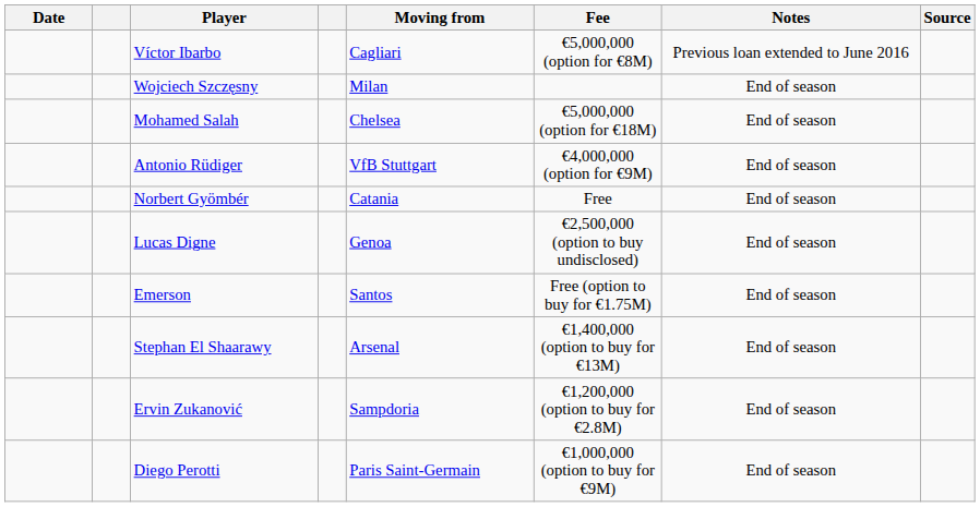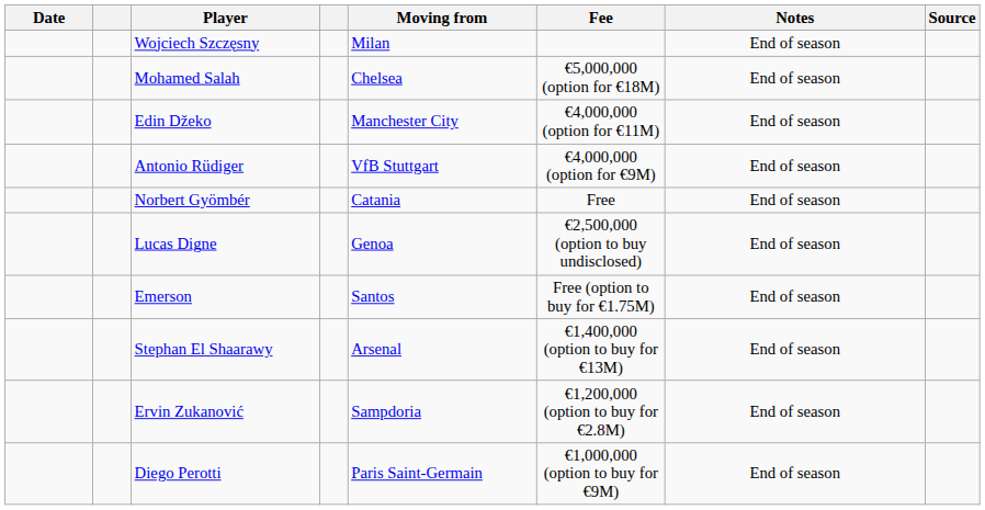 <table class="wikitable sortable">
 <tr>
 <th style="width:80px;">Date</th>
 <th style="width:30px;"></th>
 <th style="width:180px;">Player</th>
 <th style="width:20px;"></th>
 <th style="width:180px;">Moving from</th>
 <th style="width:120px;" class="unsortable">Fee</th>
 <th style="width:250px;" class="unsortable">Notes</th>
 <th style="width:20px;">Source</th>
-</tr>
-<tr>
-<td></td>
-<td align=center></td>
-<td> <a href='#'>Víctor Ibarbo</a></td>
-<td align=center></td>
-<td> <a href='#'>Cagliari</a></td>
-<td align=center>€5,000,000 (option for €8M)</td>
-<td align=center>Previous loan extended to June 2016</td>
-<td></td>
 </tr>
 <tr>
 <td></td>
 <td align=center></td>
 <td> <a href='#'>Wojciech Szczęsny</a></td>
 <td align=center></td>
 <td> <a href='#'>Milan</a></td>
 <td align=center></td>
 <td align=center>End of season</td>
 <td></td>
 </tr>
 <tr>
 <td></td>
 <td align=center></td>
 <td> <a href='#'>Mohamed Salah</a></td>
 <td align=center></td>
 <td> <a href='#'>Chelsea</a></td>
 <td align=center>€5,000,000 (option for €18M)</td>
+<td align=center>End of season</td>
+<td></td>
+</tr>
+<tr>
+<td></td>
+<td align=center></td>
+<td> <a href='#'>Edin Džeko</a></td>
+<td align=center></td>
+<td> <a href='#'>Manchester City</a></td>
+<td align=center>€4,000,000 (option for €11M)</td>
 <td align=center>End of season</td>
 <td></td>
 </tr>
 <tr>
 <td></td>
 <td align=center></td>
 <td> <a href='#'>Antonio Rüdiger</a></td>
 <td align=center></td>
 <td> <a href='#'>VfB Stuttgart</a></td>
 <td align=center>€4,000,000 (option for €9M)</td>
 <td align=center>End of season</td>
 <td></td>
 </tr>
 <tr>
 <td></td>
 <td align=center></td>
 <td> <a href='#'>Norbert Gyömbér</a></td>
 <td align=center></td>
 <td> <a href='#'>Catania</a></td>
 <td align=center>Free</td>
 <td align=center>End of season</td>
 <td></td>
 </tr>
 <tr>
 <td></td>
 <td align=center></td>
 <td> <a href='#'>Lucas Digne</a></td>
 <td align=center></td>
 <td> <a href='#'>Genoa</a></td>
 <td align=center>€2,500,000 (option to buy undisclosed)</td>
 <td align=center>End of season</td>
 <td></td>
 </tr>
 <tr>
 <td></td>
 <td align=center></td>
 <td> <a href='#'>Emerson</a></td>
 <td align=center></td>
 <td> <a href='#'>Santos</a></td>
 <td align=center>Free (option to buy for €1.75M)</td>
 <td align=center>End of season</td>
 <td></td>
 </tr>
 <tr>
 <td></td>
 <td align=center></td>
 <td> <a href='#'>Stephan El Shaarawy</a></td>
 <td align=center></td>
 <td> <a href='#'>Arsenal</a></td>
 <td align=center>€1,400,000 (option to buy for €13M)</td>
 <td align=center>End of season</td>
 <td></td>
 </tr>
 <tr>
 <td></td>
 <td align=center></td>
 <td> <a href='#'>Ervin Zukanović</a></td>
 <td align=center></td>
 <td> <a href='#'>Sampdoria</a></td>
 <td align=center>€1,200,000 (option to buy for €2.8M)</td>
 <td align=center>End of season</td>
 <td></td>
 </tr>
 <tr>
 <td></td>
 <td align=center></td>
 <td> <a href='#'>Diego Perotti</a></td>
 <td align=center></td>
 <td> <a href='#'>Paris Saint-Germain</a></td>
 <td align=center>€1,000,000 (option to buy for €9M)</td>
 <td align=center>End of season</td>
 <td></td>
 </tr>
 </table>
